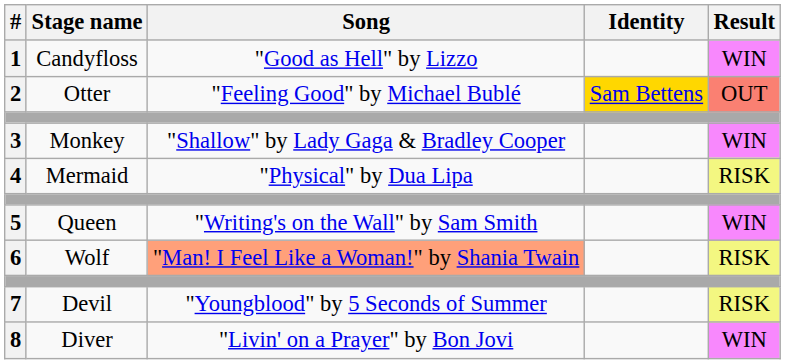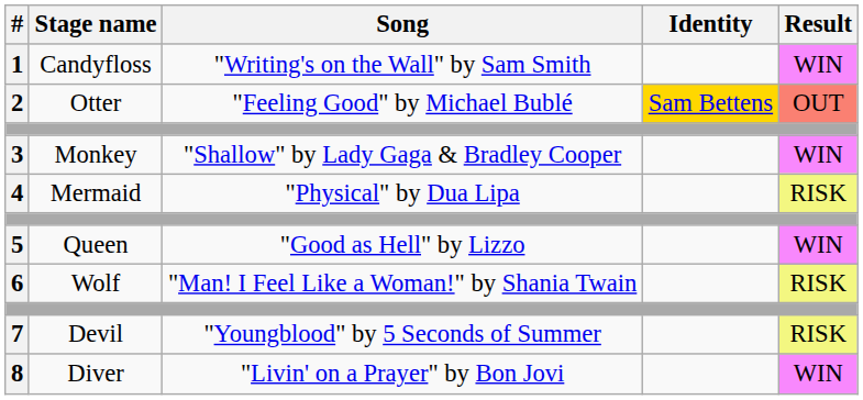 <table class="wikitable plainrowheaders" style="text-align: center;">
 <tr>
 <th>#</th>
 <th>Stage name</th>
 <th>Song</th>
 <th>Identity</th>
 <th>Result</th>
 </tr>
 <tr>
 <th>1</th>
 <td>Candyfloss</td>
-<td>"<a href='#'>Good as Hell</a>" by <a href='#'>Lizzo</a></td>
+<td>"<a href='#'>Writing's on the Wall</a>" by <a href='#'>Sam Smith</a></td>
 <td></td>
 <td bgcolor=#F888FD>WIN</td>
 </tr>
 <tr>
 <th>2</th>
 <td>Otter</td>
 <td>"<a href='#'>Feeling Good</a>" by <a href='#'>Michael Bublé</a></td>
 <td style="background: gold;"><a href='#'>Sam Bettens</a></td>
 <td bgcolor=salmon>OUT</td>
 </tr>
 <tr>
 <td colspan="5" style="background:darkgray"></td>
 </tr>
 <tr>
 <th>3</th>
 <td>Monkey</td>
 <td>"<a href='#'>Shallow</a>" by <a href='#'>Lady Gaga</a> & <a href='#'>Bradley Cooper</a></td>
 <td></td>
 <td bgcolor=#F888FD>WIN</td>
 </tr>
 <tr>
 <th>4</th>
 <td>Mermaid</td>
 <td>"<a href='#'>Physical</a>" by <a href='#'>Dua Lipa</a></td>
 <td></td>
 <td bgcolor="#F3F781">RISK</td>
 </tr>
 <tr>
 <td colspan="5" style="background:darkgray"></td>
 </tr>
 <tr>
 <th>5</th>
 <td>Queen</td>
-<td>"<a href='#'>Writing's on the Wall</a>" by <a href='#'>Sam Smith</a></td>
+<td>"<a href='#'>Good as Hell</a>" by <a href='#'>Lizzo</a></td>
 <td></td>
 <td bgcolor=#F888FD>WIN</td>
 </tr>
 <tr>
 <th>6</th>
 <td>Wolf</td>
-<td style="background: lightsalmon;">"<a href='#'>Man! I Feel Like a Woman!</a>" by <a href='#'>Shania Twain</a></td>
+<td>"<a href='#'>Man! I Feel Like a Woman!</a>" by <a href='#'>Shania Twain</a></td>
 <td></td>
 <td bgcolor="#F3F781">RISK</td>
 </tr>
 <tr>
 <td colspan="5" style="background:darkgray"></td>
 </tr>
 <tr>
 <th>7</th>
 <td>Devil</td>
 <td>"<a href='#'>Youngblood</a>" by <a href='#'>5 Seconds of Summer</a></td>
 <td></td>
 <td bgcolor="#F3F781">RISK</td>
 </tr>
 <tr>
 <th>8</th>
 <td>Diver</td>
 <td>"<a href='#'>Livin' on a Prayer</a>" by <a href='#'>Bon Jovi</a></td>
 <td></td>
 <td bgcolor=#F888FD>WIN</td>
 </tr>
 </table>
